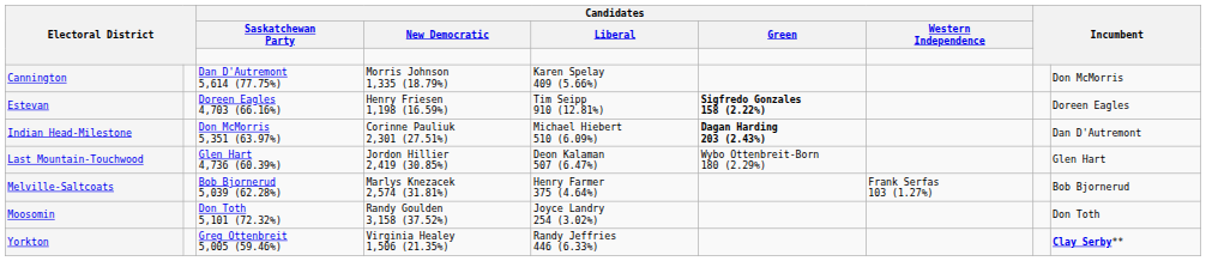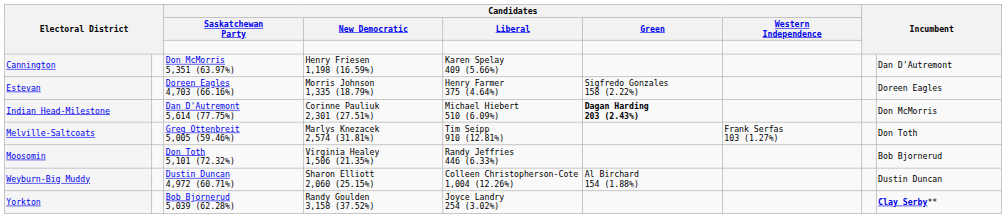 <table class="wikitable" style="width:100%">
 <tr>
 <th style="width:16%;" rowspan=3 colspan=2>Electoral District</th>
 <th colspan=5>Candidates</th>
 <th style="width:14%;" rowspan=3 colspan=2>Incumbent</th>
 </tr>
 <tr>
 <th width=14%><a href='#'>Saskatchewan <br>Party</a></th>
 <th width=14%><a href='#'>New Democratic</a></th>
 <th width=14%><a href='#'>Liberal</a></th>
 <th width=14%><a href='#'>Green</a></th>
 <th width=14%><a href='#'>Western <br>Independence</a></th>
 </tr>
 <tr>
 <td width=14% > </td>
 <td width=14% > </td>
 <td width=14% > </td>
 <td width=14% > </td>
 <td width=14% > </td>
 </tr>
 <tr>
 <td bgcolor=whitesmoke><a href='#'>Cannington</a></td>
 <td> </td>
-<td><a href='#'>Dan D'Autremont</a><br>5,614 (77.75%)</td>
-<td>Morris Johnson<br>1,335 (18.79%)</td>
+<td><a href='#'>Don McMorris</a><br>5,351 (63.97%)</td>
+<td>Henry Friesen<br>1,198 (16.59%)</td>
 <td>Karen Spelay<br>409 (5.66%)</td>
 <td></td>
 <td></td>
 <td> </td>
-<td>Don McMorris</td>
+<td>Dan D'Autremont</td>
 </tr>
 <tr>
 <td bgcolor=whitesmoke><a href='#'>Estevan</a></td>
 <td> </td>
 <td><a href='#'>Doreen Eagles</a><br>4,703 (66.16%)</td>
-<td>Henry Friesen<br>1,198 (16.59%)</td>
-<td>Tim Seipp<br>910 (12.81%)</td>
-<td><strong>Sigfredo Gonzales<br>158 (2.22%)</strong></td>
+<td>Morris Johnson<br>1,335 (18.79%)</td>
+<td>Henry Farmer<br>375 (4.64%)</td>
+<td>Sigfredo Gonzales<br>158 (2.22%)</td>
 <td></td>
 <td> </td>
 <td>Doreen Eagles</td>
 </tr>
 <tr>
 <td bgcolor=whitesmoke><a href='#'>Indian Head-Milestone</a></td>
 <td> </td>
-<td><a href='#'>Don McMorris</a><br>5,351 (63.97%)</td>
+<td><a href='#'>Dan D'Autremont</a><br>5,614 (77.75%)</td>
 <td>Corinne Pauliuk<br>2,301 (27.51%)</td>
 <td>Michael Hiebert<br>510 (6.09%)</td>
 <td><strong>Dagan Harding<br>203 (2.43%)</strong></td>
 <td></td>
 <td> </td>
-<td>Dan D'Autremont</td>
-</tr>
-<tr>
-<td bgcolor=whitesmoke><a href='#'>Last Mountain-Touchwood</a></td>
-<td> </td>
-<td><a href='#'>Glen Hart</a><br>4,736 (60.39%)</td>
-<td>Jordon Hillier<br>2,419 (30.85%)</td>
-<td>Deon Kalaman<br>507 (6.47%)</td>
-<td>Wybo Ottenbreit-Born<br>180 (2.29%)</td>
-<td></td>
-<td> </td>
-<td>Glen Hart</td>
+<td>Don McMorris</td>
 </tr>
 <tr>
 <td bgcolor=whitesmoke><a href='#'>Melville-Saltcoats</a></td>
 <td> </td>
-<td><a href='#'>Bob Bjornerud</a><br>5,039 (62.28%)</td>
+<td><a href='#'>Greg Ottenbreit</a><br>5,005 (59.46%)</td>
 <td>Marlys Knezacek<br>2,574 (31.81%)</td>
-<td>Henry Farmer<br>375 (4.64%)</td>
+<td>Tim Seipp<br>910 (12.81%)</td>
 <td></td>
 <td>Frank Serfas<br>103 (1.27%)</td>
 <td> </td>
-<td>Bob Bjornerud</td>
+<td>Don Toth</td>
 </tr>
 <tr>
 <td bgcolor=whitesmoke><a href='#'>Moosomin</a></td>
 <td> </td>
 <td><a href='#'>Don Toth</a><br>5,101 (72.32%)</td>
-<td>Randy Goulden<br>3,158 (37.52%)</td>
-<td>Joyce Landry<br>254 (3.02%)</td>
+<td>Virginia Healey<br>1,506 (21.35%)</td>
+<td>Randy Jeffries<br>446 (6.33%)</td>
 <td></td>
 <td></td>
 <td> </td>
-<td>Don Toth</td>
+<td>Bob Bjornerud</td>
+</tr>
+<tr>
+<td bgcolor=whitesmoke><a href='#'>Weyburn-Big Muddy</a></td>
+<td> </td>
+<td><a href='#'>Dustin Duncan</a><br>4,972 (60.71%)</td>
+<td>Sharon Elliott<br>2,060 (25.15%)</td>
+<td>Colleen Christopherson-Cote<br>1,004 (12.26%)</td>
+<td>Al Birchard<br>154 (1.88%)</td>
+<td></td>
+<td> </td>
+<td>Dustin Duncan</td>
 </tr>
 <tr>
 <td bgcolor=whitesmoke><a href='#'>Yorkton</a></td>
 <td> </td>
-<td><a href='#'>Greg Ottenbreit</a><br>5,005 (59.46%)</td>
-<td>Virginia Healey<br>1,506 (21.35%)</td>
-<td>Randy Jeffries<br>446 (6.33%)</td>
+<td><a href='#'>Bob Bjornerud</a><br>5,039 (62.28%)</td>
+<td>Randy Goulden<br>3,158 (37.52%)</td>
+<td>Joyce Landry<br>254 (3.02%)</td>
 <td></td>
 <td></td>
 <td> </td>
 <td><strong><a href='#'>Clay Serby</a></strong>**</td>
 </tr>
 </table>
